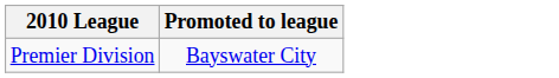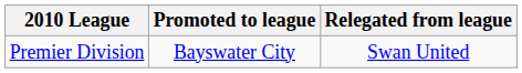 <table class="wikitable" style="text-align:center">
 <tr>
 <th>2010 League</th>
 <th>Promoted to league</th>
+<th>Relegated from league</th>
 </tr>
 <tr>
 <td><a href='#'>Premier Division</a></td>
 <td><a href='#'>Bayswater City</a></td>
+<td><a href='#'>Swan United</a></td>
 </tr>
 </table>
